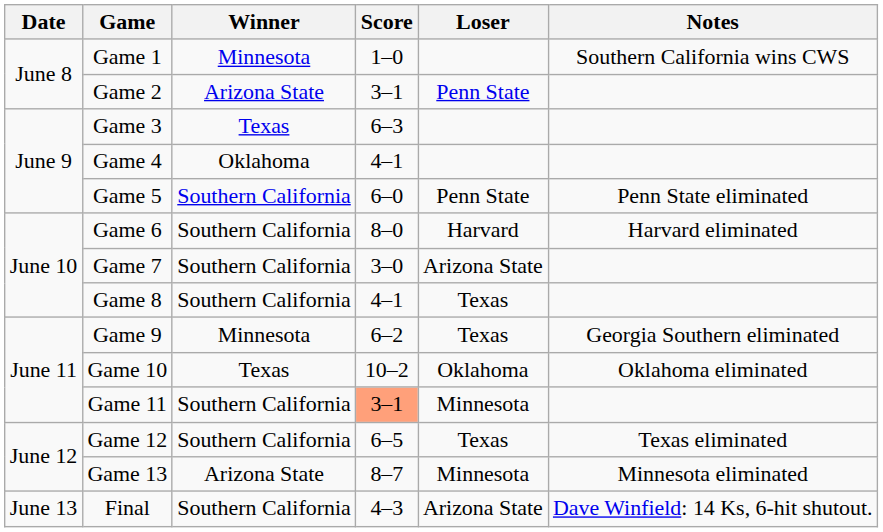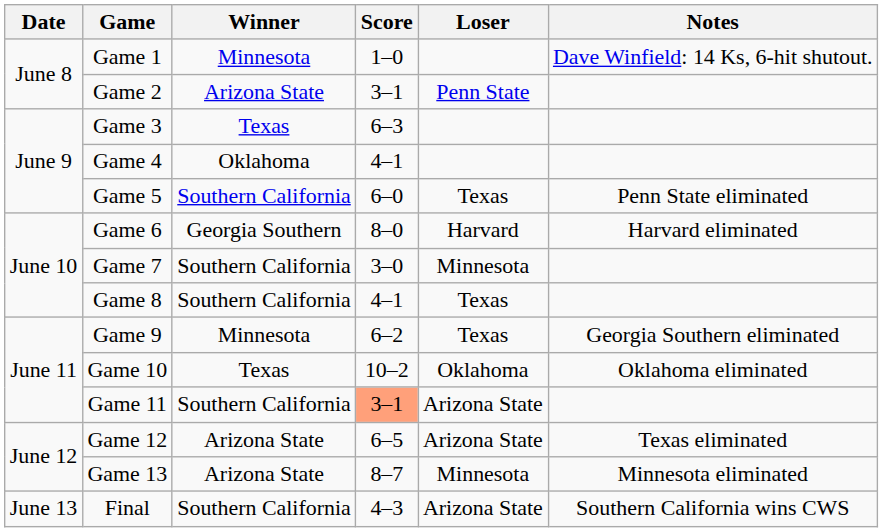 <table class="wikitable">
 <tr>
 <th>Date</th>
 <th>Game</th>
 <th>Winner</th>
 <th>Score</th>
 <th>Loser</th>
 <th>Notes</th>
 </tr>
 <tr align=center>
 <td rowspan=2>June 8</td>
 <td>Game 1</td>
 <td><a href='#'>Minnesota</a></td>
 <td>1–0</td>
 <td></td>
-<td>Southern California wins CWS</td>
+<td><a href='#'>Dave Winfield</a>: 14 Ks, 6-hit shutout.</td>
 </tr>
 <tr align=center>
 <td>Game 2</td>
 <td><a href='#'>Arizona State</a></td>
 <td>3–1</td>
 <td><a href='#'>Penn State</a></td>
 <td></td>
 </tr>
 <tr align=center>
 <td rowspan=3>June 9</td>
 <td>Game 3</td>
 <td><a href='#'>Texas</a></td>
 <td>6–3</td>
 <td></td>
 <td></td>
 </tr>
 <tr align=center>
 <td>Game 4</td>
 <td>Oklahoma</td>
 <td>4–1</td>
 <td></td>
 <td></td>
 </tr>
 <tr align=center>
 <td>Game 5</td>
 <td><a href='#'>Southern California</a></td>
 <td>6–0</td>
-<td>Penn State</td>
+<td>Texas</td>
 <td>Penn State eliminated</td>
 </tr>
 <tr align=center>
 <td rowspan=3>June 10</td>
 <td>Game 6</td>
-<td>Southern California</td>
+<td>Georgia Southern</td>
 <td>8–0</td>
 <td>Harvard</td>
 <td>Harvard eliminated</td>
 </tr>
 <tr align=center>
 <td>Game 7</td>
 <td>Southern California</td>
 <td>3–0</td>
-<td>Arizona State</td>
+<td>Minnesota</td>
 <td></td>
 </tr>
 <tr align=center>
 <td>Game 8</td>
 <td>Southern California</td>
 <td>4–1</td>
 <td>Texas</td>
 <td></td>
 </tr>
 <tr align=center>
 <td rowspan=3>June 11</td>
 <td>Game 9</td>
 <td>Minnesota</td>
 <td>6–2</td>
 <td>Texas</td>
 <td>Georgia Southern eliminated</td>
 </tr>
 <tr align=center>
 <td>Game 10</td>
 <td>Texas</td>
 <td>10–2</td>
 <td>Oklahoma</td>
 <td>Oklahoma eliminated</td>
 </tr>
 <tr align=center>
 <td>Game 11</td>
 <td>Southern California</td>
 <td style="background: lightsalmon;">3–1</td>
-<td>Minnesota</td>
+<td>Arizona State</td>
 <td></td>
 </tr>
 <tr align=center>
 <td rowspan=2>June 12</td>
 <td>Game 12</td>
-<td>Southern California</td>
+<td>Arizona State</td>
 <td>6–5</td>
-<td>Texas</td>
+<td>Arizona State</td>
 <td>Texas eliminated</td>
 </tr>
 <tr align=center>
 <td>Game 13</td>
 <td>Arizona State</td>
 <td>8–7</td>
 <td>Minnesota</td>
 <td>Minnesota eliminated</td>
 </tr>
 <tr align=center>
 <td>June 13</td>
 <td>Final</td>
 <td>Southern California</td>
 <td>4–3</td>
 <td>Arizona State</td>
-<td><a href='#'>Dave Winfield</a>: 14 Ks, 6-hit shutout.</td>
+<td>Southern California wins CWS</td>
 </tr>
 </table>
